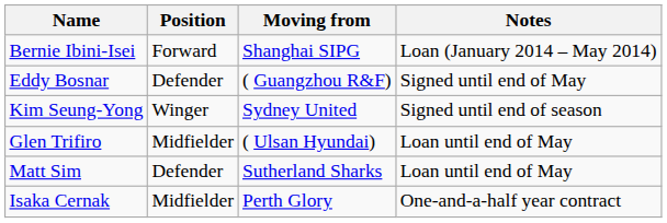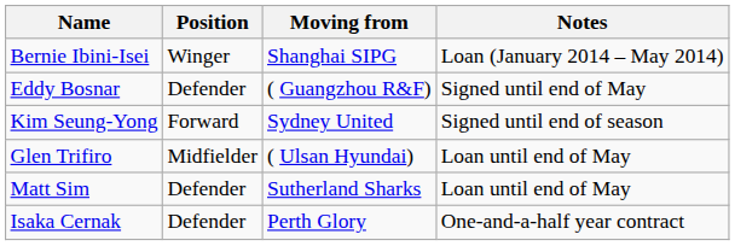 <table class="wikitable">
 <tr>
 <th>Name</th>
 <th>Position</th>
 <th>Moving from</th>
 <th>Notes</th>
 </tr>
 <tr>
 <td> <a href='#'>Bernie Ibini-Isei</a></td>
-<td>Forward</td>
+<td>Winger</td>
 <td> <a href='#'>Shanghai SIPG</a></td>
 <td>Loan (January 2014 – May 2014)</td>
 </tr>
 <tr>
 <td> <a href='#'>Eddy Bosnar</a></td>
 <td>Defender</td>
 <td>( <a href='#'>Guangzhou R&F</a>)</td>
 <td>Signed until end of May</td>
 </tr>
 <tr>
 <td> <a href='#'>Kim Seung-Yong</a></td>
-<td>Winger</td>
+<td>Forward</td>
 <td> <a href='#'>Sydney United</a></td>
 <td>Signed until end of season</td>
 </tr>
 <tr>
 <td> <a href='#'>Glen Trifiro</a></td>
 <td>Midfielder</td>
 <td>( <a href='#'>Ulsan Hyundai</a>)</td>
 <td>Loan until end of May</td>
 </tr>
 <tr>
 <td> <a href='#'>Matt Sim</a></td>
 <td>Defender</td>
 <td> <a href='#'>Sutherland Sharks</a></td>
 <td>Loan until end of May</td>
 </tr>
 <tr>
 <td> <a href='#'>Isaka Cernak</a></td>
-<td>Midfielder</td>
+<td>Defender</td>
 <td> <a href='#'>Perth Glory</a></td>
 <td>One-and-a-half year contract</td>
 </tr>
 </table>
